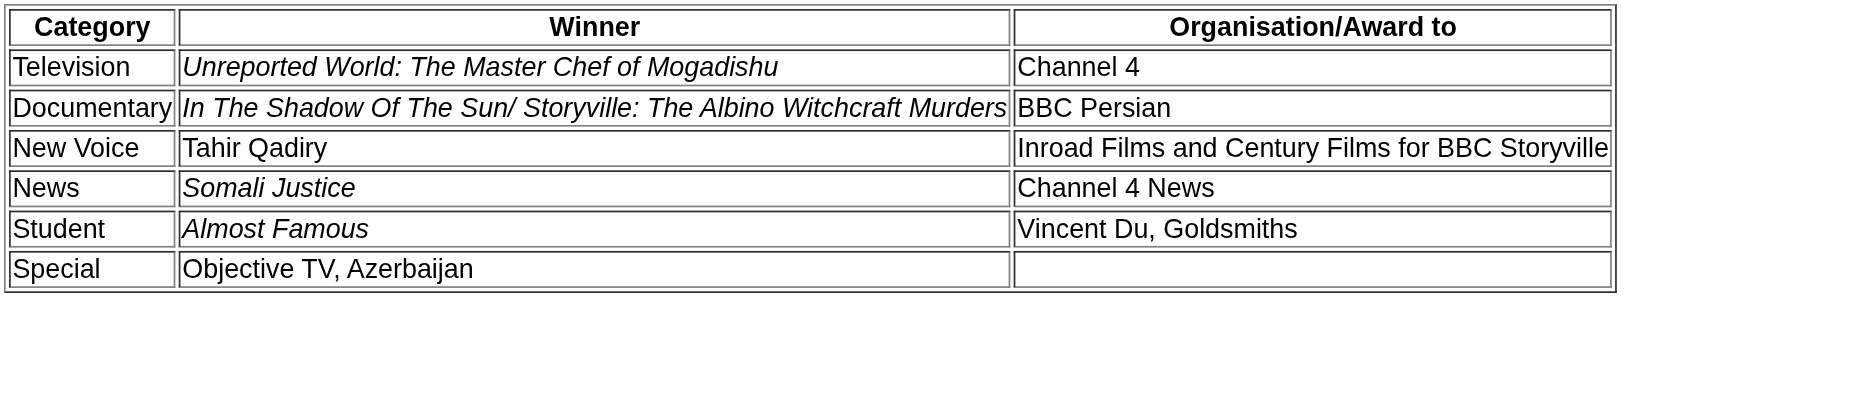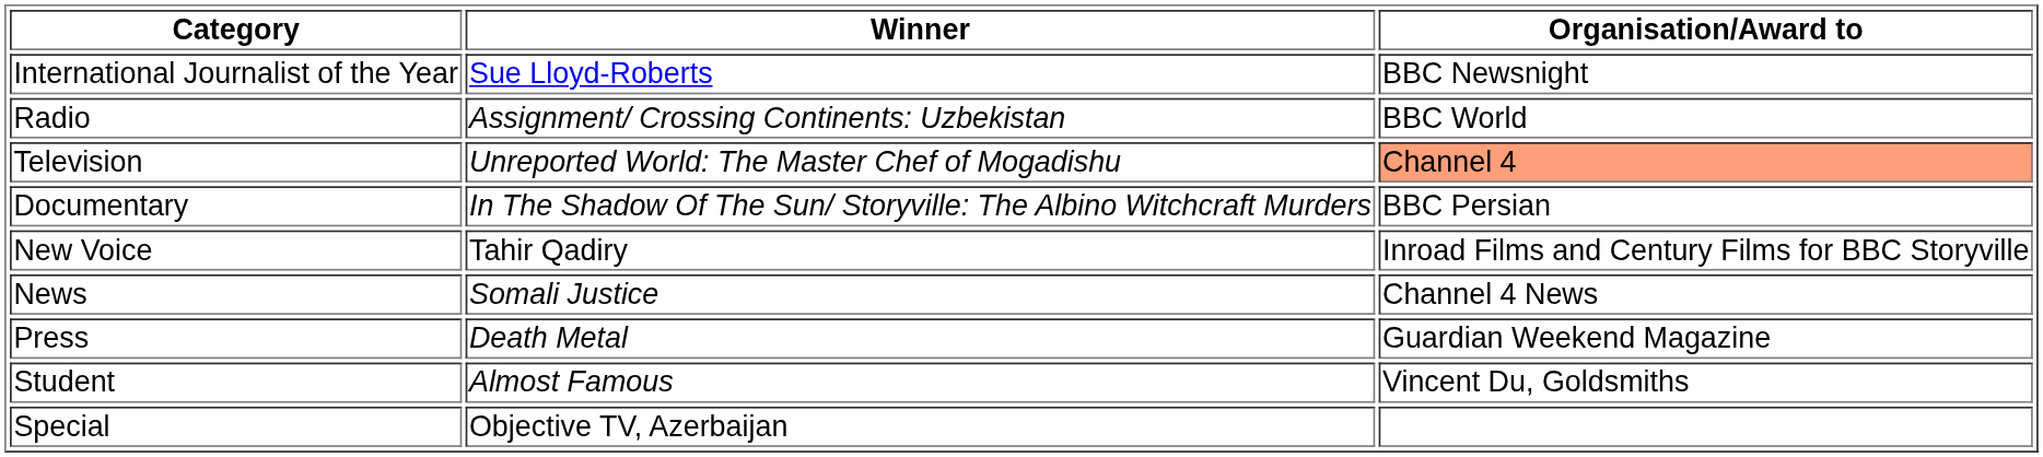 <table border=1>
 <tr>
 <th>Category</th>
 <th>Winner</th>
 <th>Organisation/Award to</th>
 </tr>
 <tr>
+<td>International Journalist of the Year</td>
+<td><a href='#'>Sue Lloyd-Roberts</a></td>
+<td>BBC Newsnight</td>
+</tr>
+<tr>
+<td>Radio</td>
+<td><em>Assignment/ Crossing Continents: Uzbekistan</em></td>
+<td>BBC World</td>
+</tr>
+<tr>
 <td>Television</td>
 <td><em>Unreported World: The Master Chef of Mogadishu</em></td>
-<td>Channel 4</td>
+<td style="background: lightsalmon;">Channel 4</td>
 </tr>
 <tr>
 <td>Documentary</td>
 <td><em>In The Shadow Of The Sun/ Storyville: The Albino Witchcraft Murders</em></td>
 <td>BBC Persian</td>
 </tr>
 <tr>
 <td>New Voice</td>
 <td>Tahir Qadiry</td>
 <td>Inroad Films and Century Films for BBC Storyville</td>
 </tr>
 <tr>
 <td>News</td>
 <td><em>Somali Justice</em></td>
 <td>Channel 4 News</td>
 </tr>
 <tr>
+<td>Press</td>
+<td><em>Death Metal</em></td>
+<td>Guardian Weekend Magazine</td>
+</tr>
+<tr>
 <td>Student</td>
 <td><em>Almost Famous</em></td>
 <td>Vincent Du, Goldsmiths</td>
 </tr>
 <tr>
 <td>Special</td>
 <td>Objective TV, Azerbaijan</td>
 <td></td>
 </tr>
 </table>
